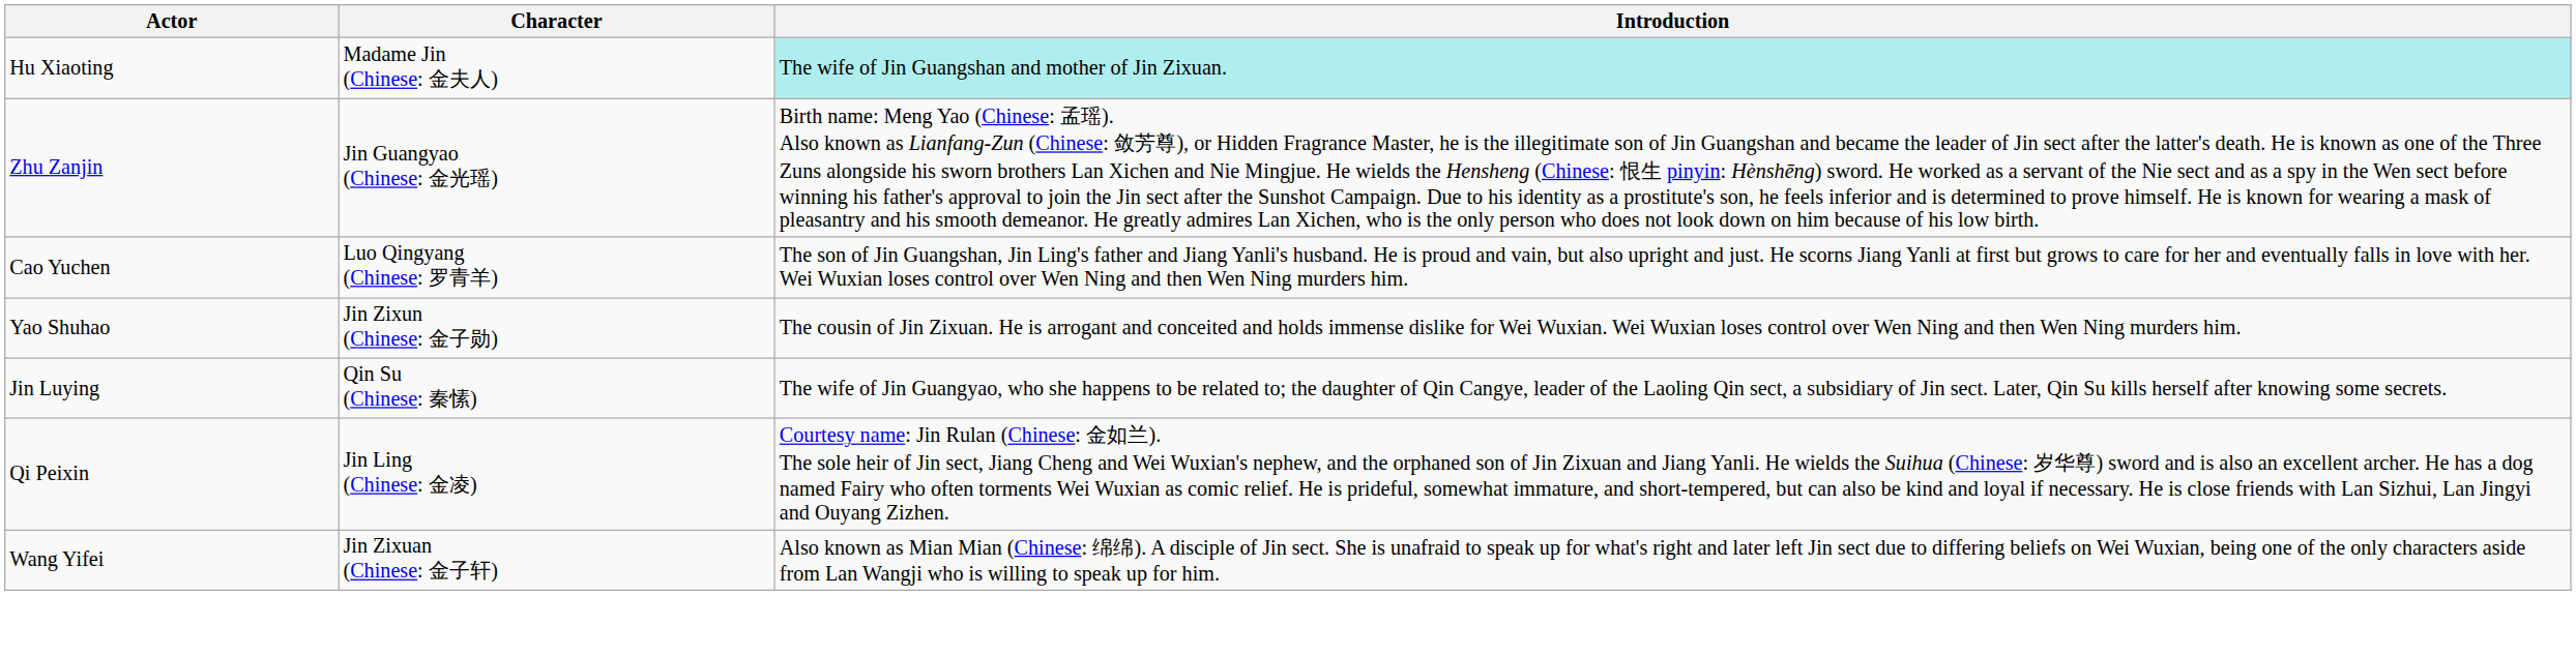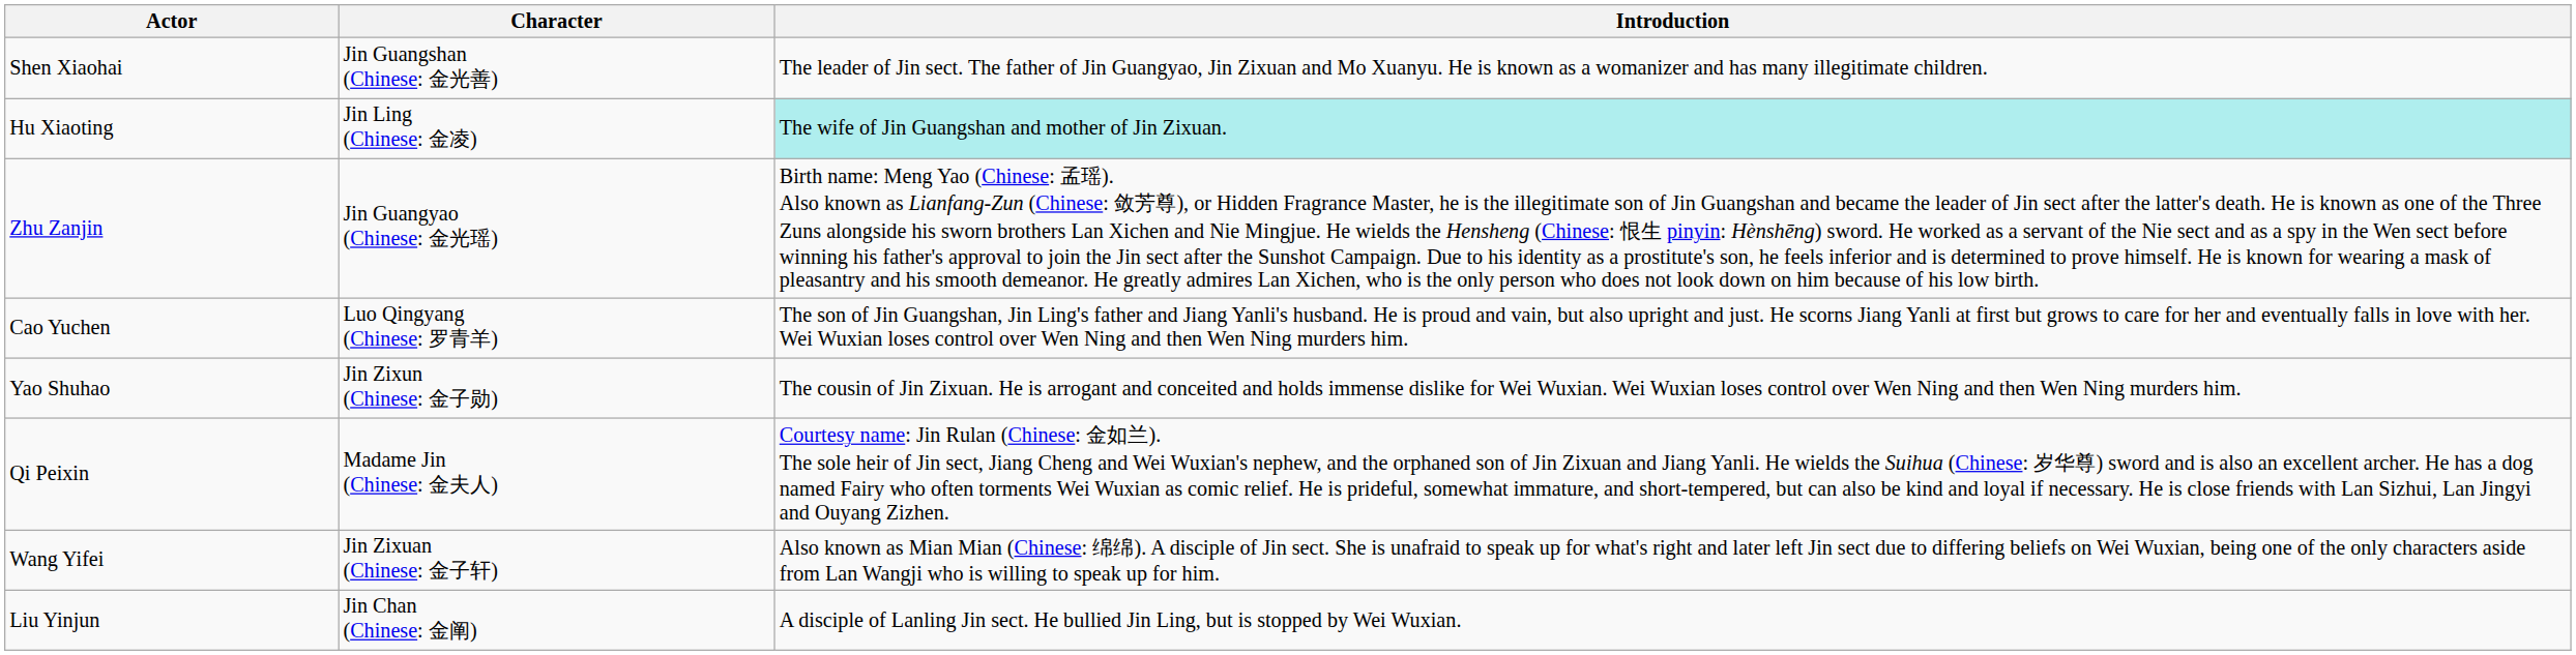 <table class="wikitable">
 <tr>
 <th style="width:13%">Actor</th>
 <th style="width:17%">Character</th>
 <th>Introduction</th>
 </tr>
 <tr>
+<td>Shen Xiaohai</td>
+<td>Jin Guangshan <br>(<a href='#'>Chinese</a>: 金光善)</td>
+<td>The leader of Jin sect. The father of Jin Guangyao, Jin Zixuan and Mo Xuanyu. He is known as a womanizer and has many illegitimate children.</td>
+</tr>
+<tr>
 <td>Hu Xiaoting</td>
-<td>Madame Jin <br>(<a href='#'>Chinese</a>: 金夫人)</td>
+<td>Jin Ling <br>(<a href='#'>Chinese</a>: 金凌)</td>
 <td style="background: paleturquoise;">The wife of Jin Guangshan and mother of Jin Zixuan.</td>
 </tr>
 <tr>
 <td><a href='#'>Zhu Zanjin</a></td>
 <td>Jin Guangyao <br>(<a href='#'>Chinese</a>: 金光瑶)</td>
 <td>Birth name: Meng Yao (<a href='#'>Chinese</a>: 孟瑶).<br>Also known as <em>Lianfang-Zun</em> (<a href='#'>Chinese</a>: 敛芳尊), or Hidden Fragrance Master, he is the illegitimate son of Jin Guangshan and became the leader of Jin sect after the latter's death. He is known as one of the Three Zuns alongside his sworn brothers Lan Xichen and Nie Mingjue. He wields the <em>Hensheng</em> (<a href='#'>Chinese</a>: 恨生 <a href='#'>pinyin</a>: <em>Hènshēng</em>) sword. He worked as a servant of the Nie sect and as a spy in the Wen sect before winning his father's approval to join the Jin sect after the Sunshot Campaign. Due to his identity as a prostitute's son, he feels inferior and is determined to prove himself. He is known for wearing a mask of pleasantry and his smooth demeanor. He greatly admires Lan Xichen, who is the only person who does not look down on him because of his low birth.</td>
 </tr>
 <tr>
 <td>Cao Yuchen</td>
 <td>Luo Qingyang <br>(<a href='#'>Chinese</a>: 罗青羊)</td>
 <td>The son of Jin Guangshan, Jin Ling's father and Jiang Yanli's husband. He is proud and vain, but also upright and just. He scorns Jiang Yanli at first but grows to care for her and eventually falls in love with her. Wei Wuxian loses control over Wen Ning and then Wen Ning murders him.</td>
 </tr>
 <tr>
 <td>Yao Shuhao</td>
 <td>Jin Zixun <br>(<a href='#'>Chinese</a>: 金子勋)</td>
 <td>The cousin of Jin Zixuan. He is arrogant and conceited and holds immense dislike for Wei Wuxian. Wei Wuxian loses control over Wen Ning and then Wen Ning murders him.</td>
 </tr>
 <tr>
-<td>Jin Luying</td>
-<td>Qin Su <br>(<a href='#'>Chinese</a>: 秦愫)</td>
-<td>The wife of Jin Guangyao, who she happens to be related to; the daughter of Qin Cangye, leader of the Laoling Qin sect, a subsidiary of Jin sect. Later, Qin Su kills herself after knowing some secrets.</td>
-</tr>
-<tr>
 <td>Qi Peixin</td>
-<td>Jin Ling <br>(<a href='#'>Chinese</a>: 金凌)</td>
+<td>Madame Jin <br>(<a href='#'>Chinese</a>: 金夫人)</td>
 <td><a href='#'>Courtesy name</a>: Jin Rulan (<a href='#'>Chinese</a>: 金如兰).<br>The sole heir of Jin sect, Jiang Cheng and Wei Wuxian's nephew, and the orphaned son of Jin Zixuan and Jiang Yanli. He wields the <em>Suihua</em> (<a href='#'>Chinese</a>: 岁华尊) sword and is also an excellent archer. He has a dog named Fairy who often torments Wei Wuxian as comic relief. He is prideful, somewhat immature, and short-tempered, but can also be kind and loyal if necessary. He is close friends with Lan Sizhui, Lan Jingyi and Ouyang Zizhen.</td>
 </tr>
 <tr>
 <td>Wang Yifei</td>
 <td>Jin Zixuan <br>(<a href='#'>Chinese</a>: 金子轩)</td>
 <td>Also known as Mian Mian (<a href='#'>Chinese</a>: 绵绵). A disciple of Jin sect. She is unafraid to speak up for what's right and later left Jin sect due to differing beliefs on Wei Wuxian, being one of the only characters aside from Lan Wangji who is willing to speak up for him.</td>
 </tr>
+<tr>
+<td>Liu Yinjun</td>
+<td>Jin Chan <br>(<a href='#'>Chinese</a>: 金阐)</td>
+<td>A disciple of Lanling Jin sect. He bullied Jin Ling, but is stopped by Wei Wuxian.</td>
+</tr>
 </table>
